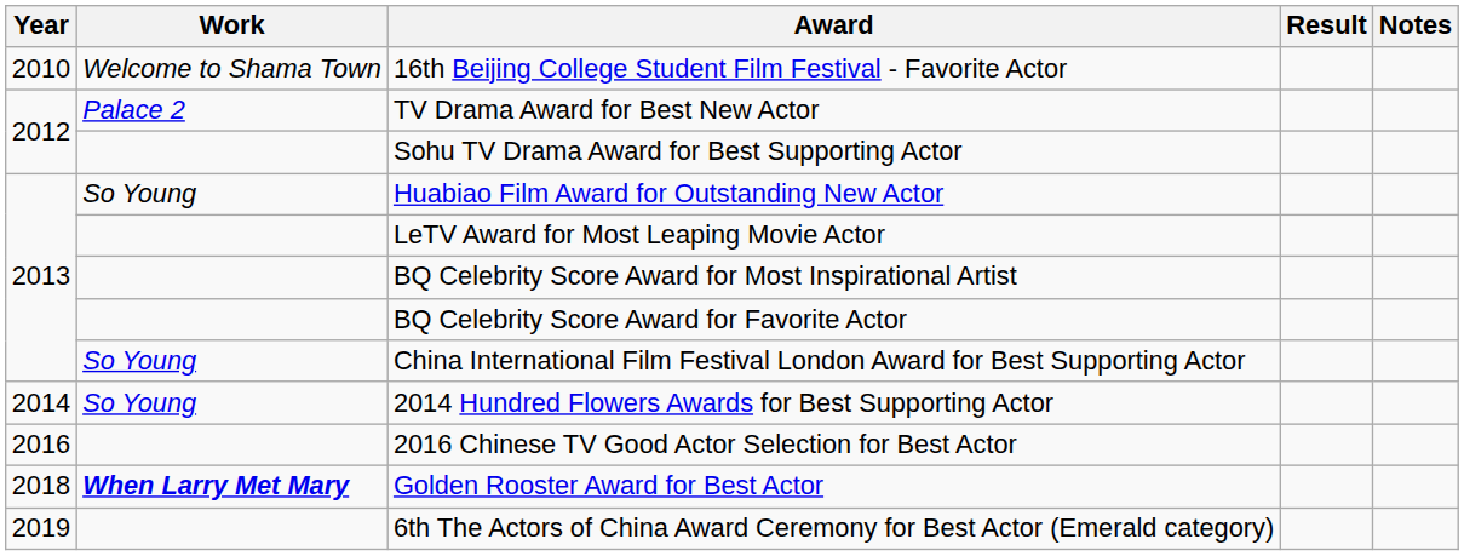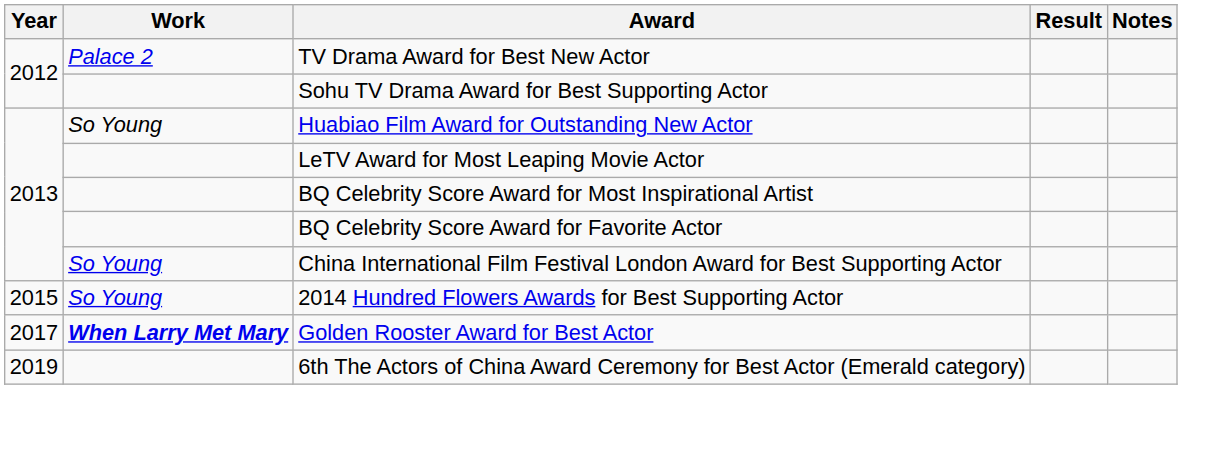 <table class="wikitable">
 <tr>
 <th>Year</th>
 <th>Work</th>
 <th>Award</th>
 <th>Result</th>
 <th>Notes</th>
-</tr>
-<tr>
-<td>2010</td>
-<td><em>Welcome to Shama Town</em></td>
-<td>16th <a href='#'>Beijing College Student Film Festival</a> - Favorite Actor</td>
-<td></td>
-<td></td>
 </tr>
 <tr>
 <td rowspan="2">2012</td>
 <td><em><a href='#'>Palace 2</a></em></td>
 <td>TV Drama Award for Best New Actor</td>
 <td></td>
 <td></td>
 </tr>
 <tr>
 <td></td>
 <td>Sohu TV Drama Award for Best Supporting Actor</td>
 <td></td>
 <td></td>
 </tr>
 <tr>
 <td rowspan="5">2013</td>
 <td><em>So Young</em></td>
 <td><a href='#'>Huabiao Film Award for Outstanding New Actor</a></td>
 <td></td>
 <td></td>
 </tr>
 <tr>
 <td></td>
 <td>LeTV Award for Most Leaping Movie Actor</td>
 <td></td>
 <td></td>
 </tr>
 <tr>
 <td></td>
 <td>BQ Celebrity Score Award for Most Inspirational Artist</td>
 <td></td>
 <td></td>
 </tr>
 <tr>
 <td></td>
 <td>BQ Celebrity Score Award for Favorite Actor</td>
 <td></td>
 <td></td>
 </tr>
 <tr>
 <td><em><a href='#'>So Young</a></em></td>
 <td>China International Film Festival London Award for Best Supporting Actor</td>
 <td></td>
 <td></td>
 </tr>
 <tr>
-<td>2014</td>
+<td>2015</td>
 <td><em><a href='#'>So Young</a></em></td>
 <td>2014 <a href='#'>Hundred Flowers Awards</a> for Best Supporting Actor</td>
 <td></td>
 <td></td>
 </tr>
 <tr>
-<td>2016</td>
-<td></td>
-<td>2016 Chinese TV Good Actor Selection for Best Actor</td>
-<td></td>
-<td></td>
-</tr>
-<tr>
-<td>2018</td>
+<td>2017</td>
 <td><strong><em><a href='#'>When Larry Met Mary</a></em></strong></td>
 <td><a href='#'>Golden Rooster Award for Best Actor</a></td>
 <td></td>
 <td></td>
 </tr>
 <tr>
 <td>2019</td>
 <td></td>
 <td>6th The Actors of China Award Ceremony for Best Actor (Emerald category)</td>
 <td></td>
 <td></td>
 </tr>
 </table>
